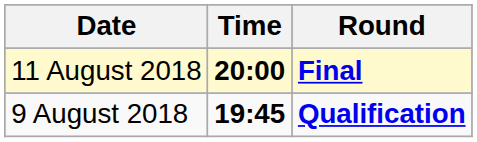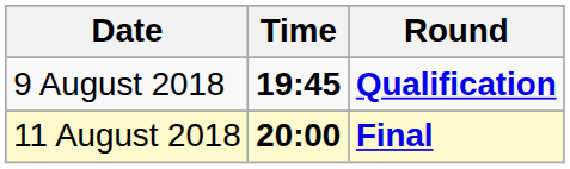 <table class="wikitable">
 <tr>
 <th>Date</th>
 <th>Time</th>
 <th>Round</th>
 </tr>
+<tr>
+<td>9 August 2018</td>
+<td><strong>19:45</strong></td>
+<td><strong><a href='#'>Qualification</a></strong></td>
+</tr>
 <tr style=background:lemonchiffon>
 <td>11 August 2018</td>
 <td><strong>20:00</strong></td>
 <td><strong><a href='#'>Final</a></strong></td>
 </tr>
-<tr>
-<td>9 August 2018</td>
-<td><strong>19:45</strong></td>
-<td><strong><a href='#'>Qualification</a></strong></td>
-</tr>
 </table>
